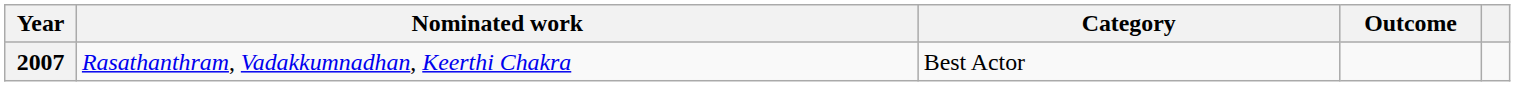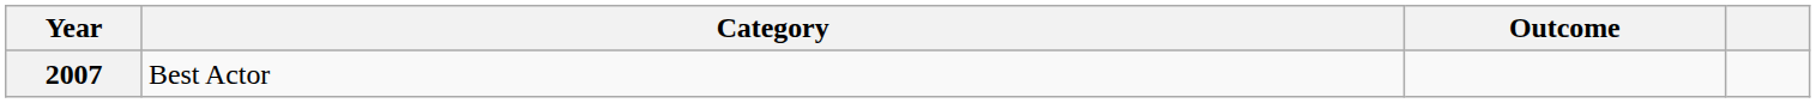 <table class="wikitable plainrowheaders" style="width:80%;">
 <tr>
 <th scope="col" style="width:1%;">Year</th>
-<th scope="col" style="width:30%;">Nominated work</th>
 <th scope="col" style="width:15%;">Category</th>
 <th scope="col" style="width:3%;">Outcome</th>
 <th scope="col" style="width:1%;"></th>
 </tr>
 <tr>
 <th scope="row">2007</th>
-<td><em><a href='#'>Rasathanthram</a></em>, <em><a href='#'>Vadakkumnadhan</a></em>, <em><a href='#'>Keerthi Chakra</a></em></td>
 <td>Best Actor</td>
 <td></td>
 <td style="text-align:center;"></td>
 </tr>
 </table>
